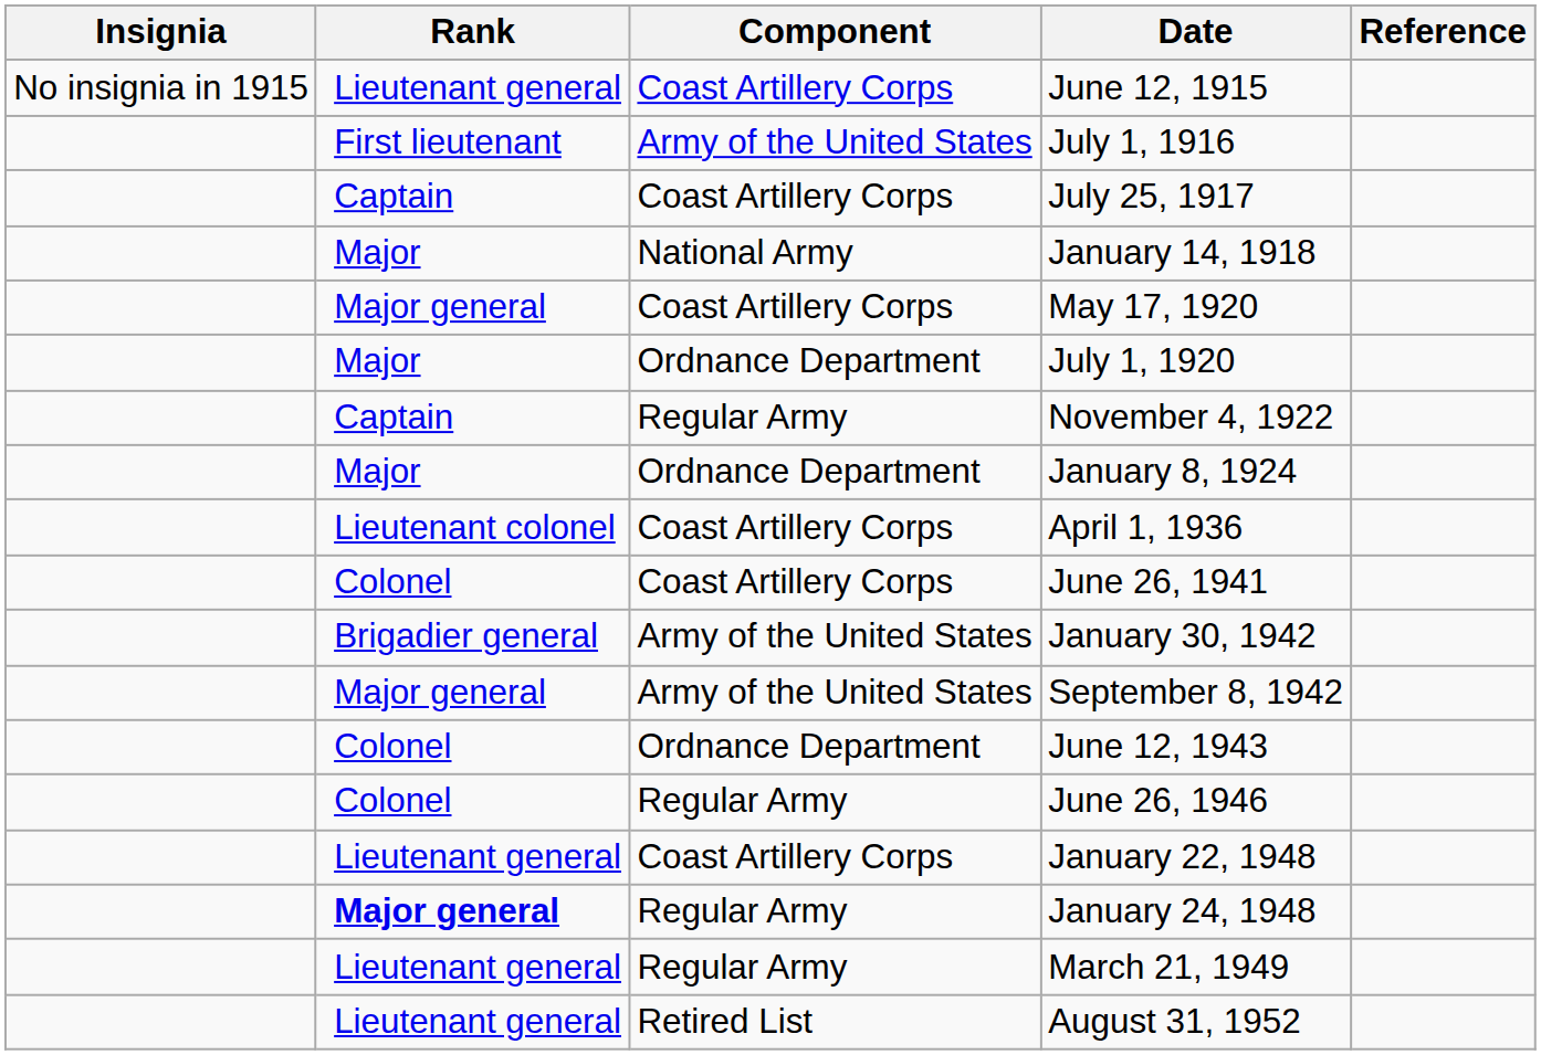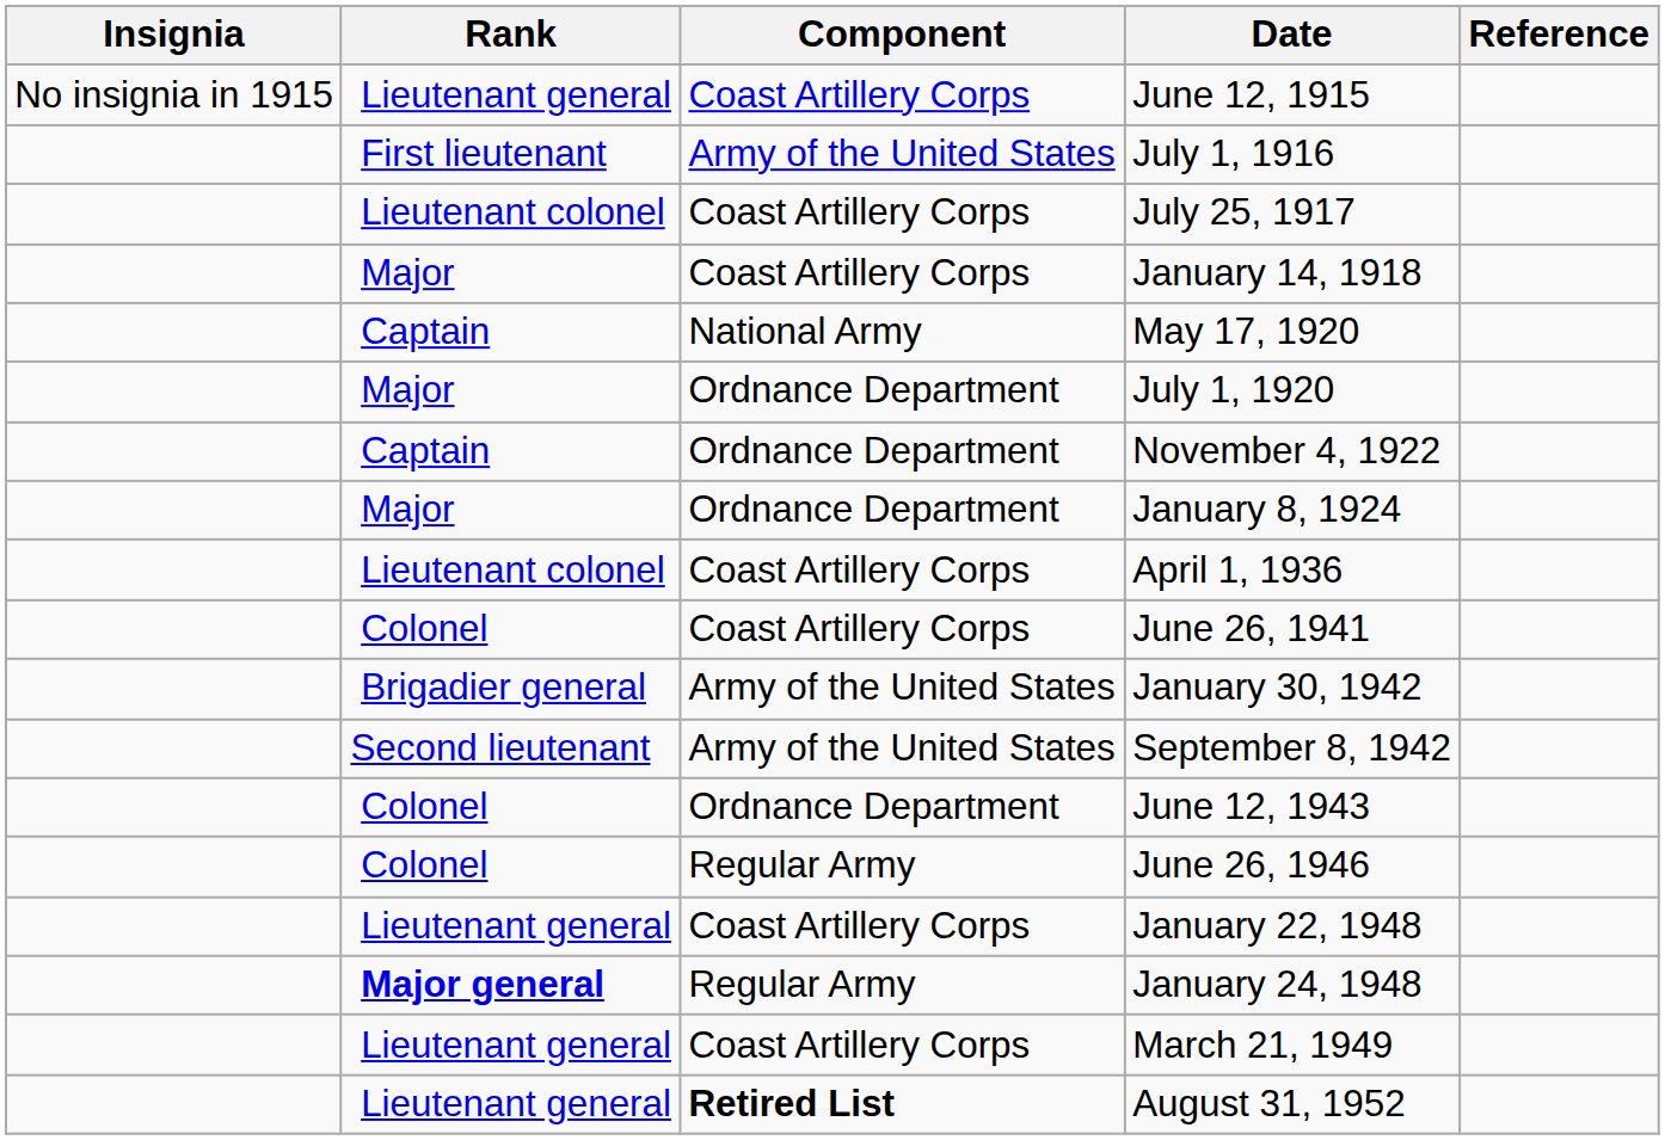 <table class="wikitable">
 <tr>
 <th>Insignia</th>
 <th>Rank</th>
 <th>Component</th>
 <th>Date</th>
 <th>Reference</th>
 </tr>
 <tr>
 <td> No insignia in 1915</td>
 <td> <a href='#'>Lieutenant general</a></td>
 <td><a href='#'>Coast Artillery Corps</a></td>
 <td>June 12, 1915</td>
 <td></td>
 </tr>
 <tr>
 <td></td>
 <td> <a href='#'>First lieutenant</a></td>
 <td><a href='#'>Army of the United States</a></td>
 <td>July 1, 1916</td>
 <td></td>
 </tr>
 <tr>
 <td></td>
-<td> <a href='#'>Captain</a></td>
+<td> <a href='#'>Lieutenant colonel</a></td>
 <td>Coast Artillery Corps</td>
 <td>July 25, 1917</td>
 <td></td>
 </tr>
 <tr>
 <td></td>
 <td> <a href='#'>Major</a></td>
-<td>National Army</td>
+<td>Coast Artillery Corps</td>
 <td>January 14, 1918</td>
 <td></td>
 </tr>
 <tr>
 <td></td>
-<td> <a href='#'>Major general</a></td>
-<td>Coast Artillery Corps</td>
+<td> <a href='#'>Captain</a></td>
+<td>National Army</td>
 <td>May 17, 1920</td>
 <td></td>
 </tr>
 <tr>
 <td></td>
 <td> <a href='#'>Major</a></td>
 <td>Ordnance Department</td>
 <td>July 1, 1920</td>
 <td></td>
 </tr>
 <tr>
 <td></td>
 <td> <a href='#'>Captain</a></td>
-<td>Regular Army</td>
+<td>Ordnance Department</td>
 <td>November 4, 1922</td>
 <td></td>
 </tr>
 <tr>
 <td></td>
 <td> <a href='#'>Major</a></td>
 <td>Ordnance Department</td>
 <td>January 8, 1924</td>
 <td></td>
 </tr>
 <tr>
 <td></td>
 <td> <a href='#'>Lieutenant colonel</a></td>
 <td>Coast Artillery Corps</td>
 <td>April 1, 1936</td>
 <td></td>
 </tr>
 <tr>
 <td></td>
 <td> <a href='#'>Colonel</a></td>
 <td>Coast Artillery Corps</td>
 <td>June 26, 1941</td>
 <td></td>
 </tr>
 <tr>
 <td></td>
 <td> <a href='#'>Brigadier general</a></td>
 <td>Army of the United States</td>
 <td>January 30, 1942</td>
 <td></td>
 </tr>
 <tr>
 <td></td>
-<td> <a href='#'>Major general</a></td>
+<td><a href='#'>Second lieutenant</a></td>
 <td>Army of the United States</td>
 <td>September 8, 1942</td>
 <td></td>
 </tr>
 <tr>
 <td></td>
 <td> <a href='#'>Colonel</a></td>
 <td>Ordnance Department</td>
 <td>June 12, 1943</td>
 <td></td>
 </tr>
 <tr>
 <td></td>
 <td> <a href='#'>Colonel</a></td>
 <td>Regular Army</td>
 <td>June 26, 1946</td>
 <td></td>
 </tr>
 <tr>
 <td></td>
 <td> <a href='#'>Lieutenant general</a></td>
 <td>Coast Artillery Corps</td>
 <td>January 22, 1948</td>
 <td></td>
 </tr>
 <tr>
 <td></td>
 <td><strong> <a href='#'>Major general</a></strong></td>
 <td>Regular Army</td>
 <td>January 24, 1948</td>
 <td></td>
 </tr>
 <tr>
 <td></td>
 <td> <a href='#'>Lieutenant general</a></td>
-<td>Regular Army</td>
+<td>Coast Artillery Corps</td>
 <td>March 21, 1949</td>
 <td></td>
 </tr>
 <tr>
 <td></td>
 <td> <a href='#'>Lieutenant general</a></td>
-<td>Retired List</td>
+<td><strong>Retired List</strong></td>
 <td>August 31, 1952</td>
 <td></td>
 </tr>
 </table>
